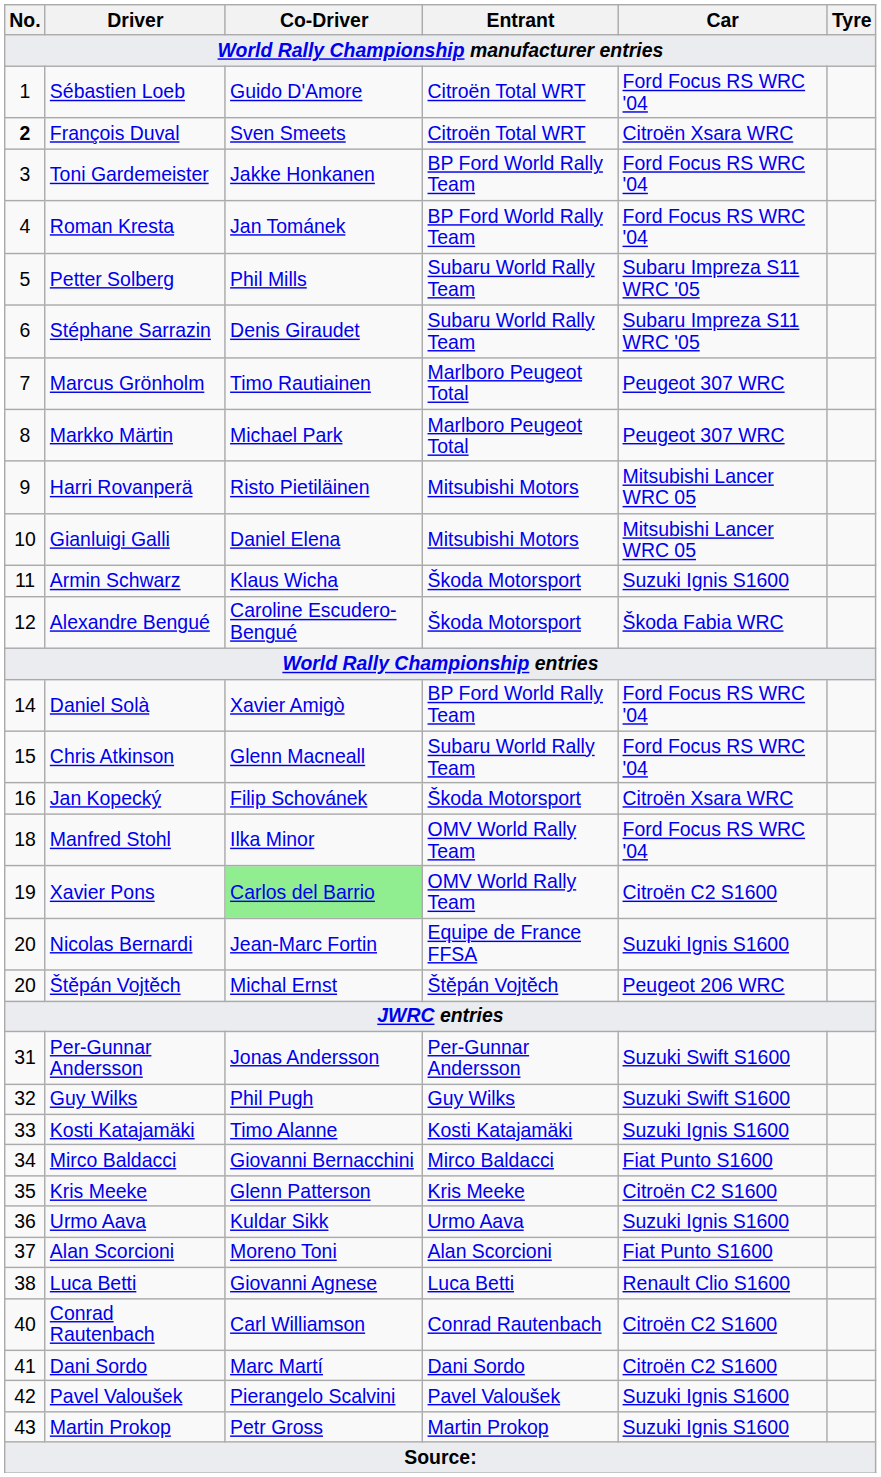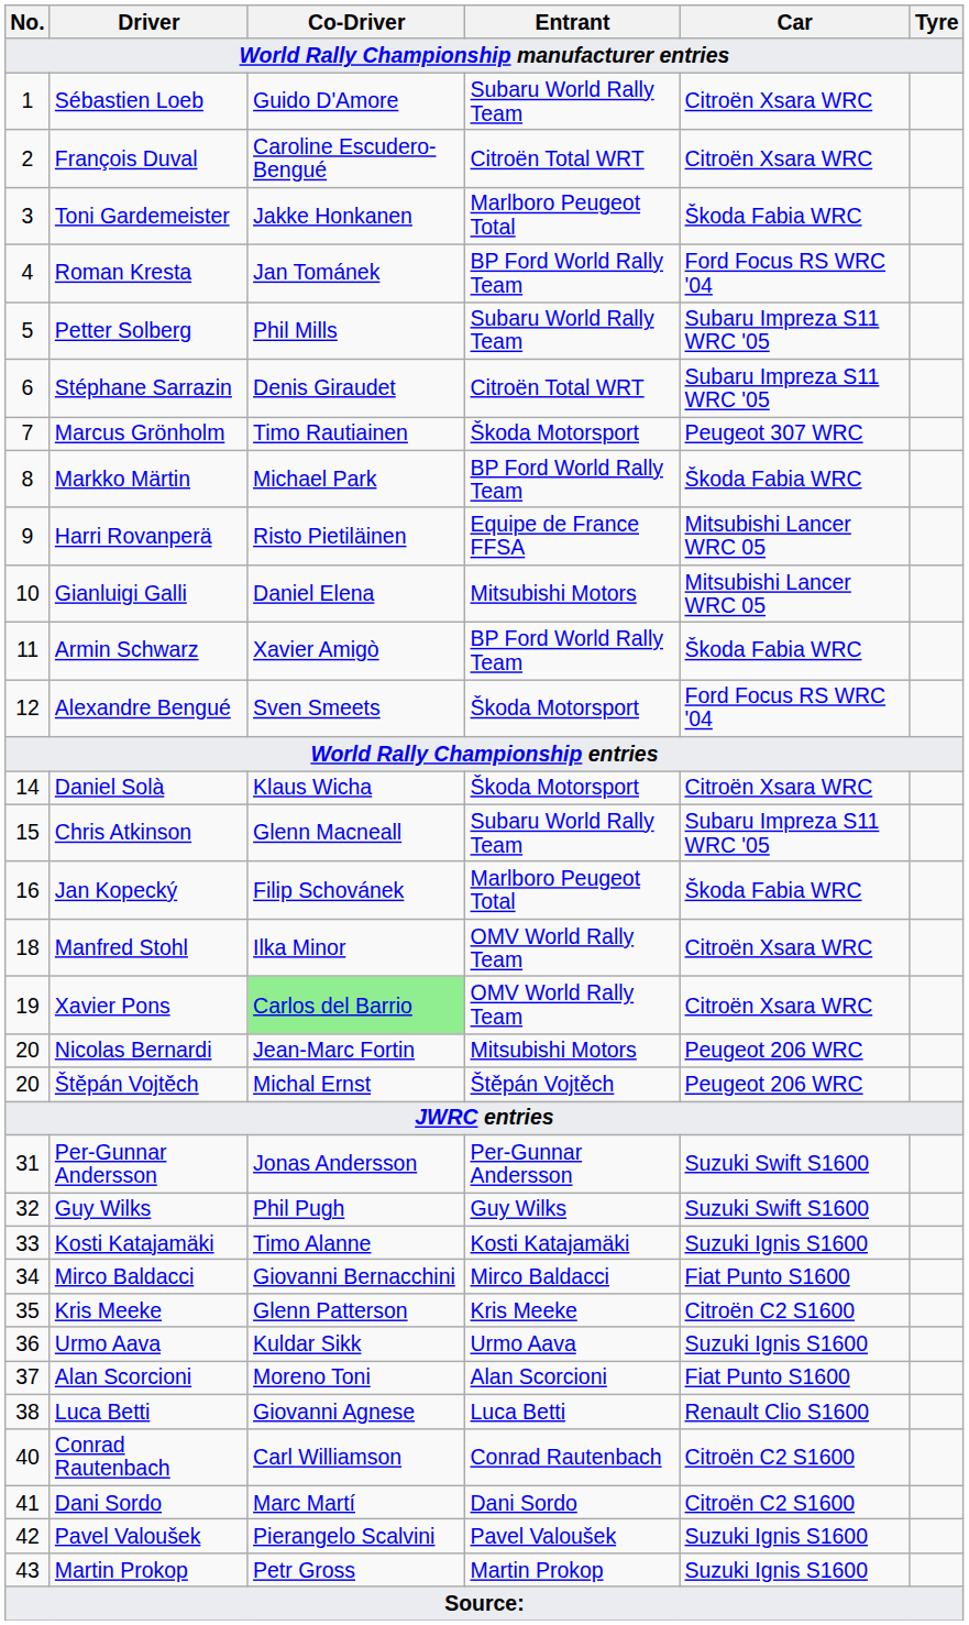 <table class="wikitable" style="font-size: 85%;">
 <tr>
 <th>No.</th>
 <th>Driver</th>
 <th>Co-Driver</th>
 <th>Entrant</th>
 <th>Car</th>
 <th>Tyre</th>
 </tr>
 <tr>
 <td style="background-color:#EAECF0; text-align:center" colspan="6"><strong><em><a href='#'>World Rally Championship</a> manufacturer entries</em></strong></td>
 </tr>
 <tr>
 <td align="center">1</td>
 <td> <a href='#'>Sébastien Loeb</a></td>
 <td> <a href='#'>Guido D'Amore</a></td>
-<td> <a href='#'>Citroën Total WRT</a></td>
-<td><a href='#'>Ford Focus RS WRC '04</a></td>
+<td> <a href='#'>Subaru World Rally Team</a></td>
+<td><a href='#'>Citroën Xsara WRC</a></td>
 <td align="center"></td>
 </tr>
 <tr>
-<td align="center"><strong>2</strong></td>
+<td align="center">2</td>
 <td> <a href='#'>François Duval</a></td>
-<td> <a href='#'>Sven Smeets</a></td>
+<td> <a href='#'>Caroline Escudero-Bengué</a></td>
 <td> <a href='#'>Citroën Total WRT</a></td>
 <td><a href='#'>Citroën Xsara WRC</a></td>
 <td align="center"></td>
 </tr>
 <tr>
 <td align="center">3</td>
 <td> <a href='#'>Toni Gardemeister</a></td>
 <td> <a href='#'>Jakke Honkanen</a></td>
-<td> <a href='#'>BP Ford World Rally Team</a></td>
-<td><a href='#'>Ford Focus RS WRC '04</a></td>
+<td> <a href='#'>Marlboro Peugeot Total</a></td>
+<td><a href='#'>Škoda Fabia WRC</a></td>
 <td align="center"></td>
 </tr>
 <tr>
 <td align="center">4</td>
 <td> <a href='#'>Roman Kresta</a></td>
 <td> <a href='#'>Jan Tománek</a></td>
 <td> <a href='#'>BP Ford World Rally Team</a></td>
 <td><a href='#'>Ford Focus RS WRC '04</a></td>
 <td align="center"></td>
 </tr>
 <tr>
 <td align="center">5</td>
 <td> <a href='#'>Petter Solberg</a></td>
 <td> <a href='#'>Phil Mills</a></td>
 <td> <a href='#'>Subaru World Rally Team</a></td>
 <td><a href='#'>Subaru Impreza S11 WRC '05</a></td>
 <td align="center"></td>
 </tr>
 <tr>
 <td align="center">6</td>
 <td> <a href='#'>Stéphane Sarrazin</a></td>
 <td> <a href='#'>Denis Giraudet</a></td>
-<td> <a href='#'>Subaru World Rally Team</a></td>
+<td> <a href='#'>Citroën Total WRT</a></td>
 <td><a href='#'>Subaru Impreza S11 WRC '05</a></td>
 <td align="center"></td>
 </tr>
 <tr>
 <td align="center">7</td>
 <td> <a href='#'>Marcus Grönholm</a></td>
 <td> <a href='#'>Timo Rautiainen</a></td>
-<td> <a href='#'>Marlboro Peugeot Total</a></td>
+<td> <a href='#'>Škoda Motorsport</a></td>
 <td><a href='#'>Peugeot 307 WRC</a></td>
 <td align="center"></td>
 </tr>
 <tr>
 <td align="center">8</td>
 <td> <a href='#'>Markko Märtin</a></td>
 <td> <a href='#'>Michael Park</a></td>
-<td> <a href='#'>Marlboro Peugeot Total</a></td>
-<td><a href='#'>Peugeot 307 WRC</a></td>
+<td> <a href='#'>BP Ford World Rally Team</a></td>
+<td><a href='#'>Škoda Fabia WRC</a></td>
 <td align="center"></td>
 </tr>
 <tr>
 <td align="center">9</td>
 <td> <a href='#'>Harri Rovanperä</a></td>
 <td> <a href='#'>Risto Pietiläinen</a></td>
-<td> <a href='#'>Mitsubishi Motors</a></td>
+<td> <a href='#'>Equipe de France FFSA</a></td>
 <td><a href='#'>Mitsubishi Lancer WRC 05</a></td>
 <td align="center"></td>
 </tr>
 <tr>
 <td align="center">10</td>
 <td> <a href='#'>Gianluigi Galli</a></td>
 <td> <a href='#'>Daniel Elena</a></td>
 <td> <a href='#'>Mitsubishi Motors</a></td>
 <td><a href='#'>Mitsubishi Lancer WRC 05</a></td>
 <td align="center"></td>
 </tr>
 <tr>
 <td align="center">11</td>
 <td> <a href='#'>Armin Schwarz</a></td>
-<td> <a href='#'>Klaus Wicha</a></td>
-<td> <a href='#'>Škoda Motorsport</a></td>
-<td><a href='#'>Suzuki Ignis S1600</a></td>
+<td> <a href='#'>Xavier Amigò</a></td>
+<td> <a href='#'>BP Ford World Rally Team</a></td>
+<td><a href='#'>Škoda Fabia WRC</a></td>
 <td align="center"></td>
 </tr>
 <tr>
 <td align="center">12</td>
 <td> <a href='#'>Alexandre Bengué</a></td>
-<td> <a href='#'>Caroline Escudero-Bengué</a></td>
+<td> <a href='#'>Sven Smeets</a></td>
 <td> <a href='#'>Škoda Motorsport</a></td>
-<td><a href='#'>Škoda Fabia WRC</a></td>
+<td><a href='#'>Ford Focus RS WRC '04</a></td>
 <td align="center"></td>
 </tr>
 <tr>
 <td style="background-color:#EAECF0; text-align:center" colspan="6"><strong><em><a href='#'>World Rally Championship</a> entries</em></strong></td>
 </tr>
 <tr>
 <td align="center">14</td>
 <td> <a href='#'>Daniel Solà</a></td>
-<td> <a href='#'>Xavier Amigò</a></td>
-<td> <a href='#'>BP Ford World Rally Team</a></td>
-<td><a href='#'>Ford Focus RS WRC '04</a></td>
+<td> <a href='#'>Klaus Wicha</a></td>
+<td> <a href='#'>Škoda Motorsport</a></td>
+<td><a href='#'>Citroën Xsara WRC</a></td>
 <td align="center"></td>
 </tr>
 <tr>
 <td align="center">15</td>
 <td> <a href='#'>Chris Atkinson</a></td>
 <td> <a href='#'>Glenn Macneall</a></td>
 <td> <a href='#'>Subaru World Rally Team</a></td>
-<td><a href='#'>Ford Focus RS WRC '04</a></td>
+<td><a href='#'>Subaru Impreza S11 WRC '05</a></td>
 <td align="center"></td>
 </tr>
 <tr>
 <td align="center">16</td>
 <td> <a href='#'>Jan Kopecký</a></td>
 <td> <a href='#'>Filip Schovánek</a></td>
-<td> <a href='#'>Škoda Motorsport</a></td>
-<td><a href='#'>Citroën Xsara WRC</a></td>
+<td> <a href='#'>Marlboro Peugeot Total</a></td>
+<td><a href='#'>Škoda Fabia WRC</a></td>
 <td align="center"></td>
 </tr>
 <tr>
 <td align="center">18</td>
 <td> <a href='#'>Manfred Stohl</a></td>
 <td> <a href='#'>Ilka Minor</a></td>
 <td> <a href='#'>OMV World Rally Team</a></td>
-<td><a href='#'>Ford Focus RS WRC '04</a></td>
+<td><a href='#'>Citroën Xsara WRC</a></td>
 <td align="center"></td>
 </tr>
 <tr>
 <td align="center">19</td>
 <td> <a href='#'>Xavier Pons</a></td>
 <td style="background: lightgreen;"> <a href='#'>Carlos del Barrio</a></td>
 <td> <a href='#'>OMV World Rally Team</a></td>
-<td><a href='#'>Citroën C2 S1600</a></td>
+<td><a href='#'>Citroën Xsara WRC</a></td>
 <td align="center"></td>
 </tr>
 <tr>
 <td align="center">20</td>
 <td> <a href='#'>Nicolas Bernardi</a></td>
 <td> <a href='#'>Jean-Marc Fortin</a></td>
-<td> <a href='#'>Equipe de France FFSA</a></td>
-<td><a href='#'>Suzuki Ignis S1600</a></td>
+<td> <a href='#'>Mitsubishi Motors</a></td>
+<td><a href='#'>Peugeot 206 WRC</a></td>
 <td align="center"></td>
 </tr>
 <tr>
 <td align="center">20</td>
 <td> <a href='#'>Štěpán Vojtěch</a></td>
 <td> <a href='#'>Michal Ernst</a></td>
 <td> <a href='#'>Štěpán Vojtěch</a></td>
 <td><a href='#'>Peugeot 206 WRC</a></td>
 <td align="center"></td>
 </tr>
 <tr>
 <td style="background-color:#EAECF0; text-align:center" colspan="6"><strong><em><a href='#'>JWRC</a> entries</em></strong></td>
 </tr>
 <tr>
 <td align="center">31</td>
 <td> <a href='#'>Per-Gunnar Andersson</a></td>
 <td> <a href='#'>Jonas Andersson</a></td>
 <td> <a href='#'>Per-Gunnar Andersson</a></td>
 <td><a href='#'>Suzuki Swift S1600</a></td>
 <td align="center"></td>
 </tr>
 <tr>
 <td align="center">32</td>
 <td> <a href='#'>Guy Wilks</a></td>
 <td> <a href='#'>Phil Pugh</a></td>
 <td> <a href='#'>Guy Wilks</a></td>
 <td><a href='#'>Suzuki Swift S1600</a></td>
 <td align="center"></td>
 </tr>
 <tr>
 <td align="center">33</td>
 <td> <a href='#'>Kosti Katajamäki</a></td>
 <td> <a href='#'>Timo Alanne</a></td>
 <td> <a href='#'>Kosti Katajamäki</a></td>
 <td><a href='#'>Suzuki Ignis S1600</a></td>
 <td align="center"></td>
 </tr>
 <tr>
 <td align="center">34</td>
 <td> <a href='#'>Mirco Baldacci</a></td>
 <td> <a href='#'>Giovanni Bernacchini</a></td>
 <td> <a href='#'>Mirco Baldacci</a></td>
 <td><a href='#'>Fiat Punto S1600</a></td>
 <td align="center"></td>
 </tr>
 <tr>
 <td align="center">35</td>
 <td> <a href='#'>Kris Meeke</a></td>
 <td> <a href='#'>Glenn Patterson</a></td>
 <td> <a href='#'>Kris Meeke</a></td>
 <td><a href='#'>Citroën C2 S1600</a></td>
 <td align="center"></td>
 </tr>
 <tr>
 <td align="center">36</td>
 <td> <a href='#'>Urmo Aava</a></td>
 <td> <a href='#'>Kuldar Sikk</a></td>
 <td> <a href='#'>Urmo Aava</a></td>
 <td><a href='#'>Suzuki Ignis S1600</a></td>
 <td align="center"></td>
 </tr>
 <tr>
 <td align="center">37</td>
 <td> <a href='#'>Alan Scorcioni</a></td>
 <td> <a href='#'>Moreno Toni</a></td>
 <td> <a href='#'>Alan Scorcioni</a></td>
 <td><a href='#'>Fiat Punto S1600</a></td>
 <td align="center"></td>
 </tr>
 <tr>
 <td align="center">38</td>
 <td> <a href='#'>Luca Betti</a></td>
 <td> <a href='#'>Giovanni Agnese</a></td>
 <td> <a href='#'>Luca Betti</a></td>
 <td><a href='#'>Renault Clio S1600</a></td>
 <td align="center"></td>
 </tr>
 <tr>
 <td align="center">40</td>
 <td> <a href='#'>Conrad Rautenbach</a></td>
 <td> <a href='#'>Carl Williamson</a></td>
 <td> <a href='#'>Conrad Rautenbach</a></td>
 <td><a href='#'>Citroën C2 S1600</a></td>
 <td align="center"></td>
 </tr>
 <tr>
 <td align="center">41</td>
 <td> <a href='#'>Dani Sordo</a></td>
 <td> <a href='#'>Marc Martí</a></td>
 <td> <a href='#'>Dani Sordo</a></td>
 <td><a href='#'>Citroën C2 S1600</a></td>
 <td align="center"></td>
 </tr>
 <tr>
 <td align="center">42</td>
 <td> <a href='#'>Pavel Valoušek</a></td>
 <td> <a href='#'>Pierangelo Scalvini</a></td>
 <td> <a href='#'>Pavel Valoušek</a></td>
 <td><a href='#'>Suzuki Ignis S1600</a></td>
 <td align="center"></td>
 </tr>
 <tr>
 <td align="center">43</td>
 <td> <a href='#'>Martin Prokop</a></td>
 <td> <a href='#'>Petr Gross</a></td>
 <td> <a href='#'>Martin Prokop</a></td>
 <td><a href='#'>Suzuki Ignis S1600</a></td>
 <td align="center"></td>
 </tr>
 <tr>
 <td style="background-color:#EAECF0; text-align:center" colspan="6"><strong>Source:</strong></td>
 </tr>
 <tr>
 </tr>
 </table>
